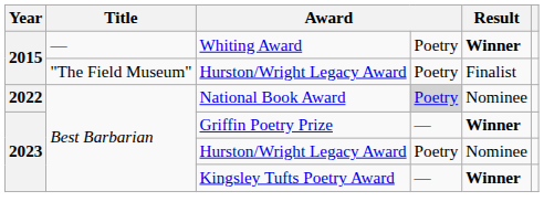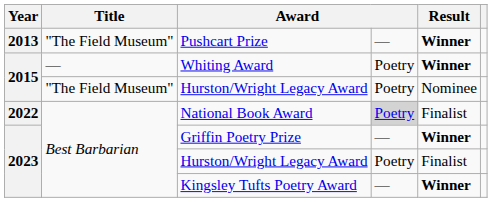 <table class="wikitable">
 <tr>
 <th>Year</th>
 <th>Title</th>
 <th colspan="2">Award</th>
 <th>Result</th>
 <th></th>
+</tr>
+<tr>
+<th>2013</th>
+<td>"The Field Museum"</td>
+<td><a href='#'>Pushcart Prize</a></td>
+<td>—</td>
+<td><strong>Winner</strong></td>
+<td></td>
 </tr>
 <tr>
 <th rowspan="2">2015</th>
 <td>—</td>
 <td><a href='#'>Whiting Award</a></td>
 <td>Poetry</td>
 <td><strong>Winner</strong></td>
 <td></td>
 </tr>
 <tr>
 <td>"The Field Museum"</td>
 <td><a href='#'>Hurston/Wright Legacy Award</a></td>
 <td>Poetry</td>
-<td>Finalist</td>
+<td>Nominee</td>
 <td></td>
 </tr>
 <tr>
 <th>2022</th>
 <td rowspan="4"><em>Best Barbarian</em></td>
 <td><a href='#'>National Book Award</a></td>
 <td style="background: lightgrey;"><a href='#'>Poetry</a></td>
-<td>Nominee</td>
+<td>Finalist</td>
 <td></td>
 </tr>
 <tr>
 <th rowspan="3">2023</th>
 <td><a href='#'>Griffin Poetry Prize</a></td>
 <td>—</td>
 <td><strong>Winner</strong></td>
 <td></td>
 </tr>
 <tr>
 <td><a href='#'>Hurston/Wright Legacy Award</a></td>
 <td>Poetry</td>
-<td>Nominee</td>
+<td>Finalist</td>
 <td></td>
 </tr>
 <tr>
 <td><a href='#'>Kingsley Tufts Poetry Award</a></td>
 <td>—</td>
 <td><strong>Winner</strong></td>
 <td></td>
 </tr>
 </table>
